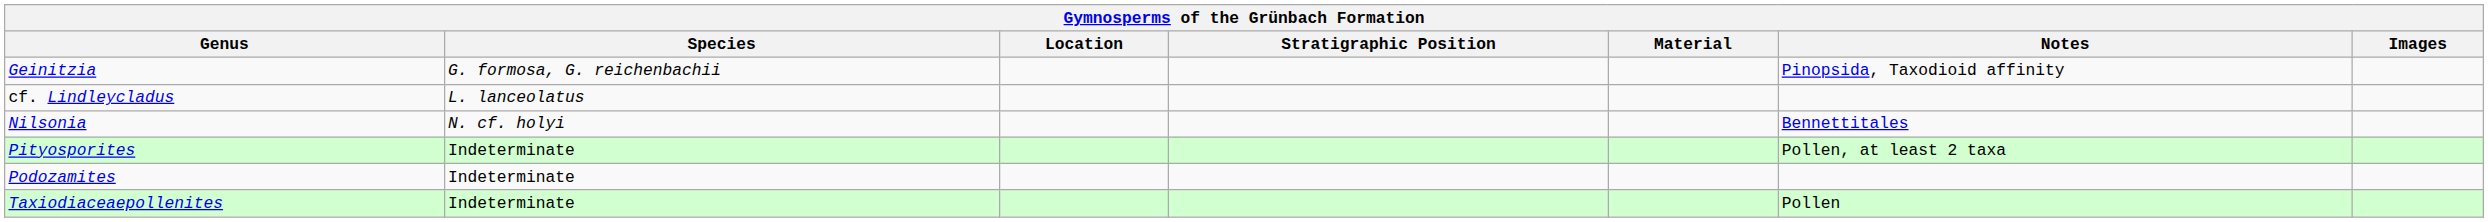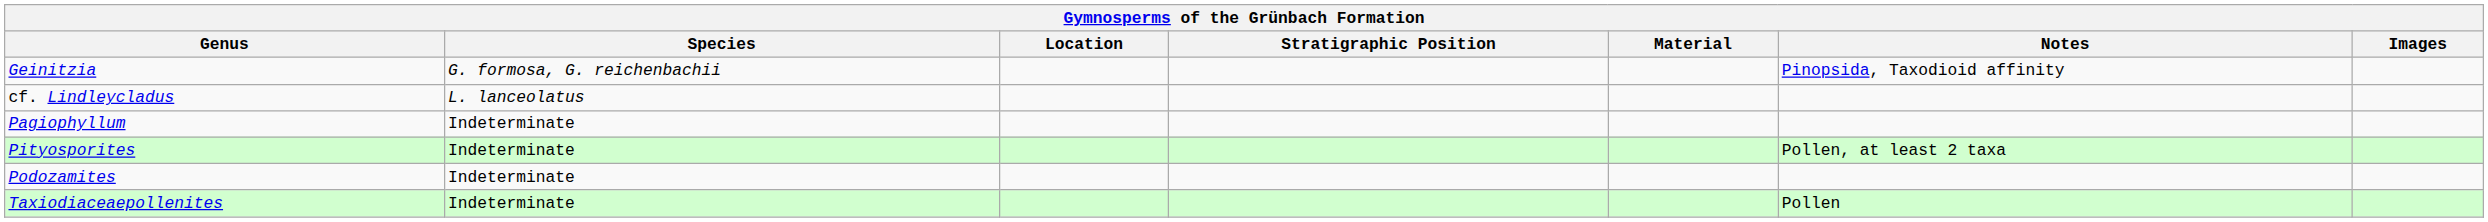 <table class="wikitable" style="margin:auto; width:100%;">
 <tr>
 <th colspan="7" style="text-align:center;"><strong><a href='#'>Gymnosperms</a> of the Grünbach Formation</strong></th>
 </tr>
 <tr>
 <th>Genus</th>
 <th>Species</th>
 <th>Location</th>
 <th>Stratigraphic Position</th>
 <th>Material</th>
 <th>Notes</th>
 <th>Images</th>
 </tr>
 <tr>
 <td><em><a href='#'>Geinitzia</a></em></td>
 <td><em>G. formosa, G. reichenbachii</em></td>
 <td></td>
 <td></td>
 <td></td>
 <td><a href='#'>Pinopsida</a>, Taxodioid affinity</td>
 <td></td>
 </tr>
 <tr>
 <td>cf. <em><a href='#'>Lindleycladus</a></em></td>
 <td><em>L. lanceolatus</em></td>
 <td></td>
 <td></td>
 <td></td>
 <td></td>
 <td></td>
 </tr>
 <tr>
-<td><em><a href='#'>Nilsonia</a></em></td>
-<td><em>N. cf. holyi</em></td>
+<td><em><a href='#'>Pagiophyllum</a></em></td>
+<td>Indeterminate</td>
 <td></td>
 <td></td>
 <td></td>
-<td><a href='#'>Bennettitales</a></td>
+<td></td>
 <td></td>
 </tr>
 <tr>
 <td style="background:#D1FFCF;"><em><a href='#'>Pityosporites</a></em></td>
 <td style="background:#D1FFCF;">Indeterminate</td>
 <td style="background:#D1FFCF;"></td>
 <td style="background:#D1FFCF;"></td>
 <td style="background:#D1FFCF;"></td>
 <td style="background:#D1FFCF;">Pollen, at least 2 taxa</td>
 <td style="background:#D1FFCF;"></td>
 </tr>
 <tr>
 <td><em><a href='#'>Podozamites</a></em></td>
 <td>Indeterminate</td>
 <td></td>
 <td></td>
 <td></td>
 <td></td>
 <td></td>
 </tr>
 <tr>
 <td style="background:#D1FFCF;"><em><a href='#'>Taxiodiaceaepollenites</a></em></td>
 <td style="background:#D1FFCF;">Indeterminate</td>
 <td style="background:#D1FFCF;"></td>
 <td style="background:#D1FFCF;"></td>
 <td style="background:#D1FFCF;"></td>
 <td style="background:#D1FFCF;">Pollen</td>
 <td style="background:#D1FFCF;"></td>
 </tr>
 </table>
